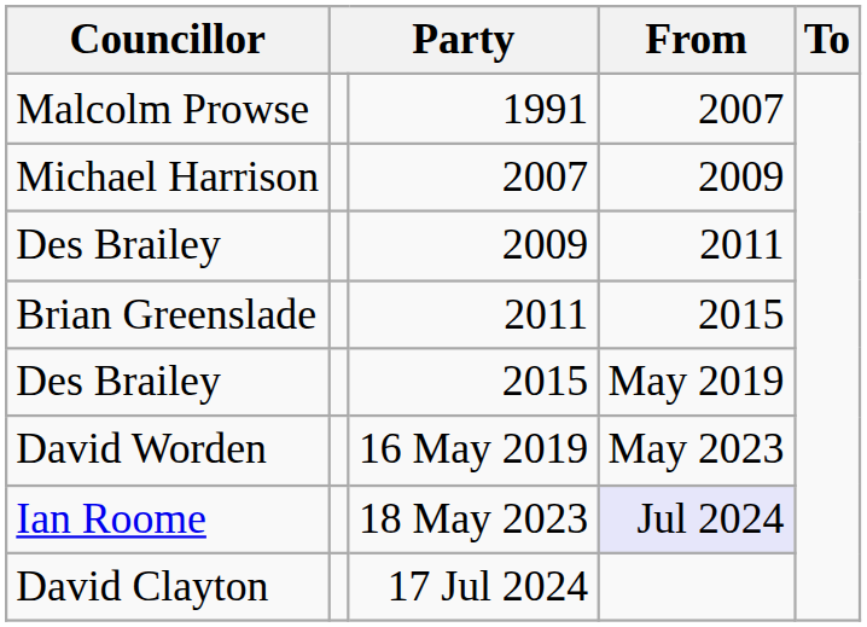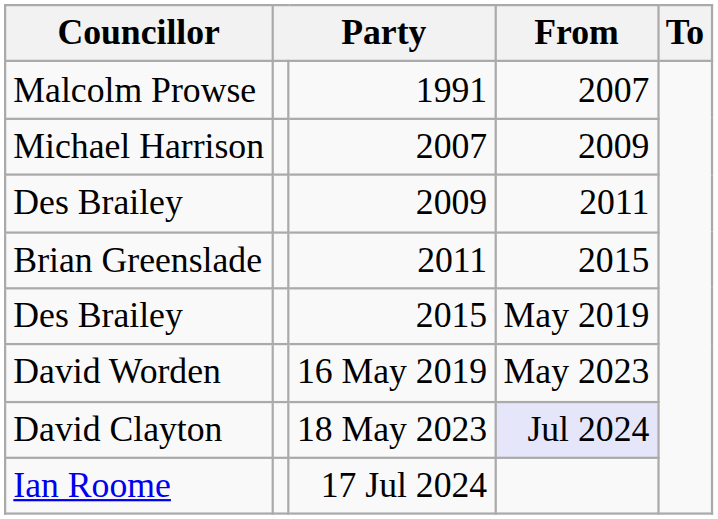 <table class=wikitable>
 <tr>
 <th>Councillor</th>
 <th colspan=2>Party</th>
 <th>From</th>
 <th>To</th>
 </tr>
 <tr>
 <td>Malcolm Prowse</td>
 <td></td>
 <td align=right>1991</td>
 <td align=right>2007</td>
 </tr>
 <tr>
 <td>Michael Harrison</td>
 <td></td>
 <td align=right>2007</td>
 <td align=right>2009</td>
 </tr>
 <tr>
 <td>Des Brailey</td>
 <td></td>
 <td align=right>2009</td>
 <td align=right>2011</td>
 </tr>
 <tr>
 <td>Brian Greenslade</td>
 <td></td>
 <td align=right>2011</td>
 <td align=right>2015</td>
 </tr>
 <tr>
 <td>Des Brailey</td>
 <td></td>
 <td align=right>2015</td>
 <td align=right>May 2019</td>
 </tr>
 <tr>
 <td>David Worden</td>
 <td></td>
 <td align=right>16 May 2019</td>
 <td align=right>May 2023</td>
 </tr>
 <tr>
-<td><a href='#'>Ian Roome</a></td>
+<td>David Clayton</td>
 <td></td>
 <td align=right>18 May 2023</td>
 <td align=right style="background: lavender;">Jul 2024</td>
 </tr>
 <tr>
-<td>David Clayton</td>
+<td><a href='#'>Ian Roome</a></td>
 <td></td>
 <td align=right>17 Jul 2024</td>
 <td align=right></td>
 </tr>
 </table>
